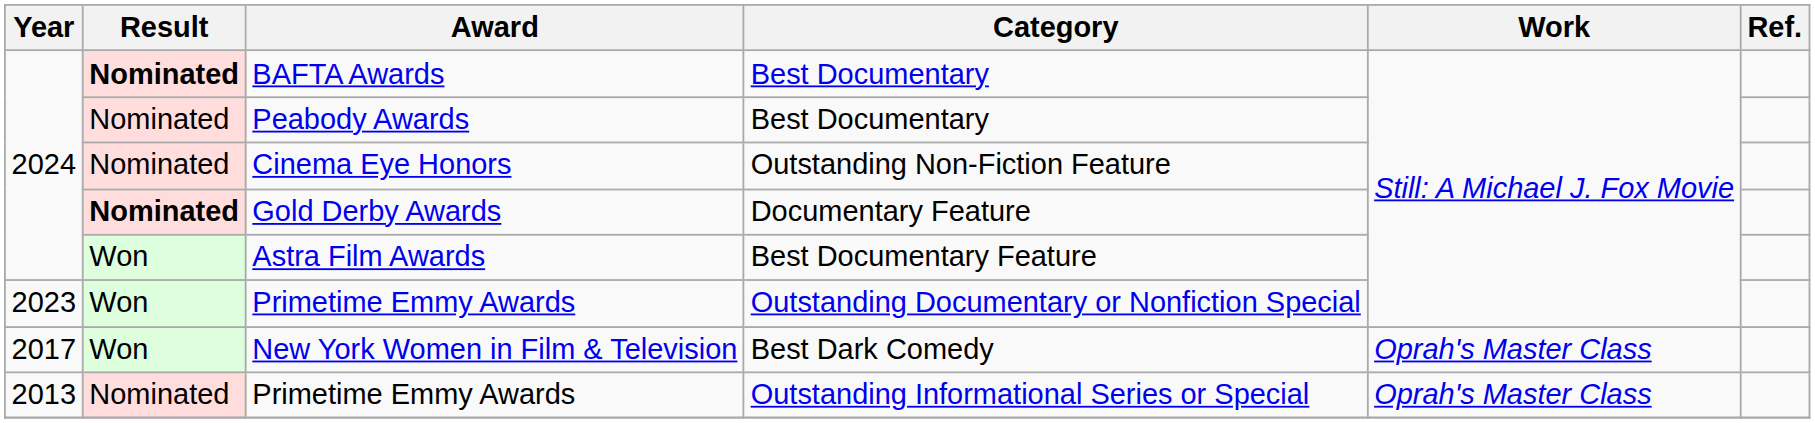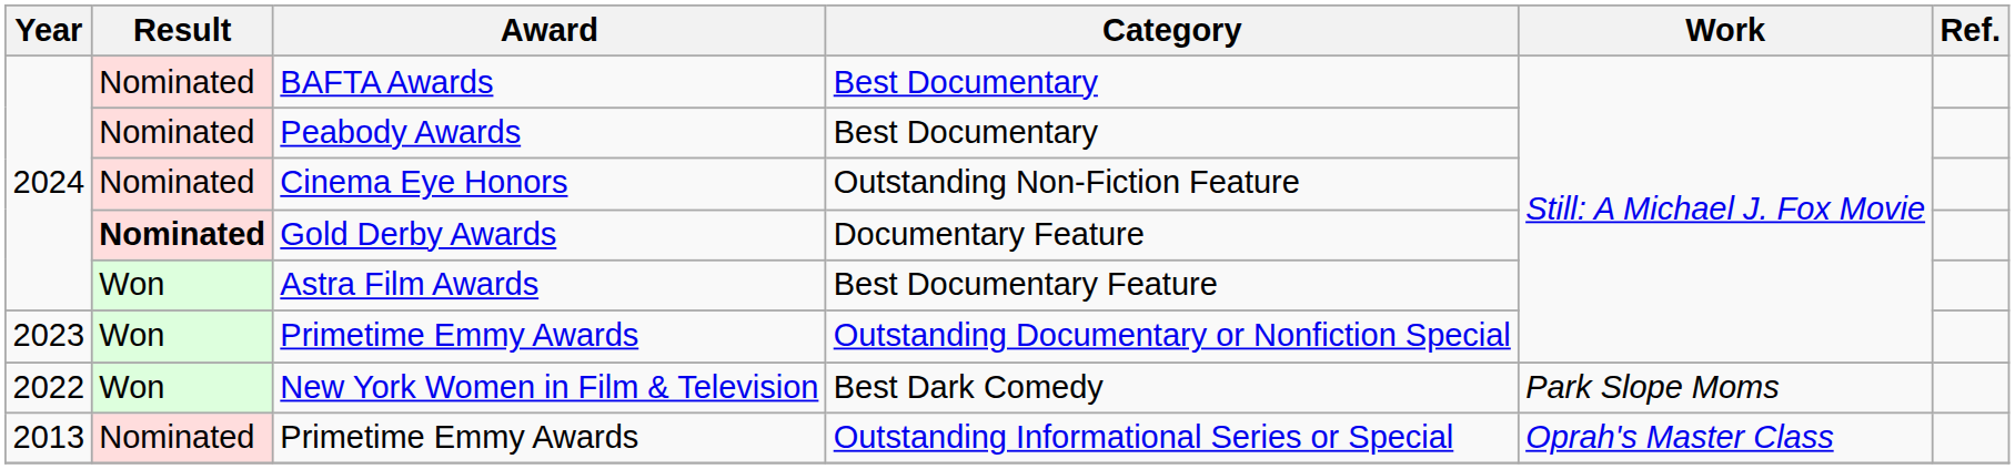 <table class="wikitable">
 <tr>
 <th>Year</th>
 <th>Result</th>
 <th>Award</th>
 <th>Category</th>
 <th>Work</th>
 <th>Ref.</th>
 </tr>
 <tr>
 <td rowspan="5">2024</td>
-<td style="background: #ffdddd"><strong>Nominated</strong></td>
+<td style="background: #ffdddd">Nominated</td>
 <td><a href='#'>BAFTA Awards</a></td>
 <td><a href='#'>Best Documentary</a></td>
 <td rowspan="6"><em><a href='#'>Still: A Michael J. Fox Movie</a></em></td>
 <td></td>
 </tr>
 <tr>
 <td style="background: #ffdddd">Nominated</td>
 <td><a href='#'>Peabody Awards</a></td>
 <td>Best Documentary</td>
 <td></td>
 </tr>
 <tr>
 <td style="background: #ffdddd">Nominated</td>
 <td><a href='#'>Cinema Eye Honors</a></td>
 <td>Outstanding Non-Fiction Feature</td>
 <td></td>
 </tr>
 <tr>
 <td style="background: #ffdddd"><strong>Nominated</strong></td>
 <td><a href='#'>Gold Derby Awards</a></td>
 <td>Documentary Feature</td>
 <td></td>
 </tr>
 <tr>
 <td style="background: #ddffdd">Won</td>
 <td><a href='#'>Astra Film Awards</a></td>
 <td>Best Documentary Feature</td>
 <td></td>
 </tr>
 <tr>
 <td>2023</td>
 <td style="background: #ddffdd">Won</td>
 <td><a href='#'>Primetime Emmy Awards</a></td>
 <td><a href='#'>Outstanding Documentary or Nonfiction Special</a></td>
 <td></td>
 </tr>
 <tr>
-<td>2017</td>
+<td>2022</td>
 <td style="background: #ddffdd">Won</td>
 <td><a href='#'>New York Women in Film & Television</a></td>
 <td>Best Dark Comedy</td>
-<td><em><a href='#'>Oprah's Master Class</a></em></td>
+<td><em>Park Slope Moms</em></td>
 <td></td>
 </tr>
 <tr>
 <td>2013</td>
 <td style="background: #ffdddd">Nominated</td>
 <td>Primetime Emmy Awards</td>
 <td><a href='#'>Outstanding Informational Series or Special</a></td>
 <td><em><a href='#'>Oprah's Master Class</a></em></td>
 <td></td>
 </tr>
 <tr>
 </tr>
 </table>
